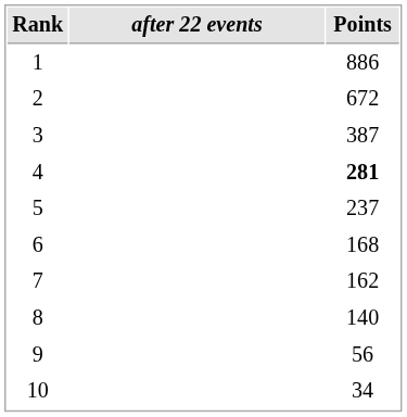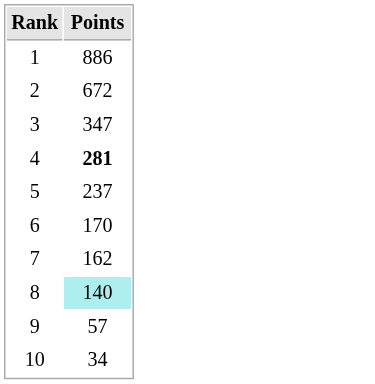 <table cellspacing="1" cellpadding="3" style="border:1px solid #AAAAAA;font-size:86%">
 <tr bgcolor="#E4E4E4">
 <th style="border-bottom:1px solid #AAAAAA" width=10>Rank</th>
-<th style="border-bottom:1px solid #AAAAAA" width=155><em>after 22 events</em></th>
 <th style="border-bottom:1px solid #AAAAAA" width=40>Points</th>
 </tr>
 <tr>
 <td align=center>1</td>
-<td></td>
 <td align=center>886</td>
 </tr>
 <tr>
 <td align=center>2</td>
-<td></td>
 <td align=center>672</td>
 </tr>
 <tr>
 <td align=center>3</td>
-<td></td>
-<td align=center>387</td>
+<td align=center>347</td>
 </tr>
 <tr>
 <td align=center>4</td>
-<td></td>
 <td align=center><strong>281</strong></td>
 </tr>
 <tr>
 <td align=center>5</td>
-<td></td>
 <td align=center>237</td>
 </tr>
 <tr>
 <td align=center>6</td>
-<td></td>
-<td align=center>168</td>
+<td align=center>170</td>
 </tr>
 <tr>
 <td align=center>7</td>
-<td></td>
 <td align=center>162</td>
 </tr>
 <tr>
 <td align=center>8</td>
-<td></td>
-<td align=center>140</td>
+<td align=center style="background: paleturquoise;">140</td>
 </tr>
 <tr>
 <td align=center>9</td>
-<td></td>
-<td align=center>56</td>
+<td align=center>57</td>
 </tr>
 <tr>
 <td align=center>10</td>
-<td></td>
 <td align=center>34</td>
 </tr>
 </table>
